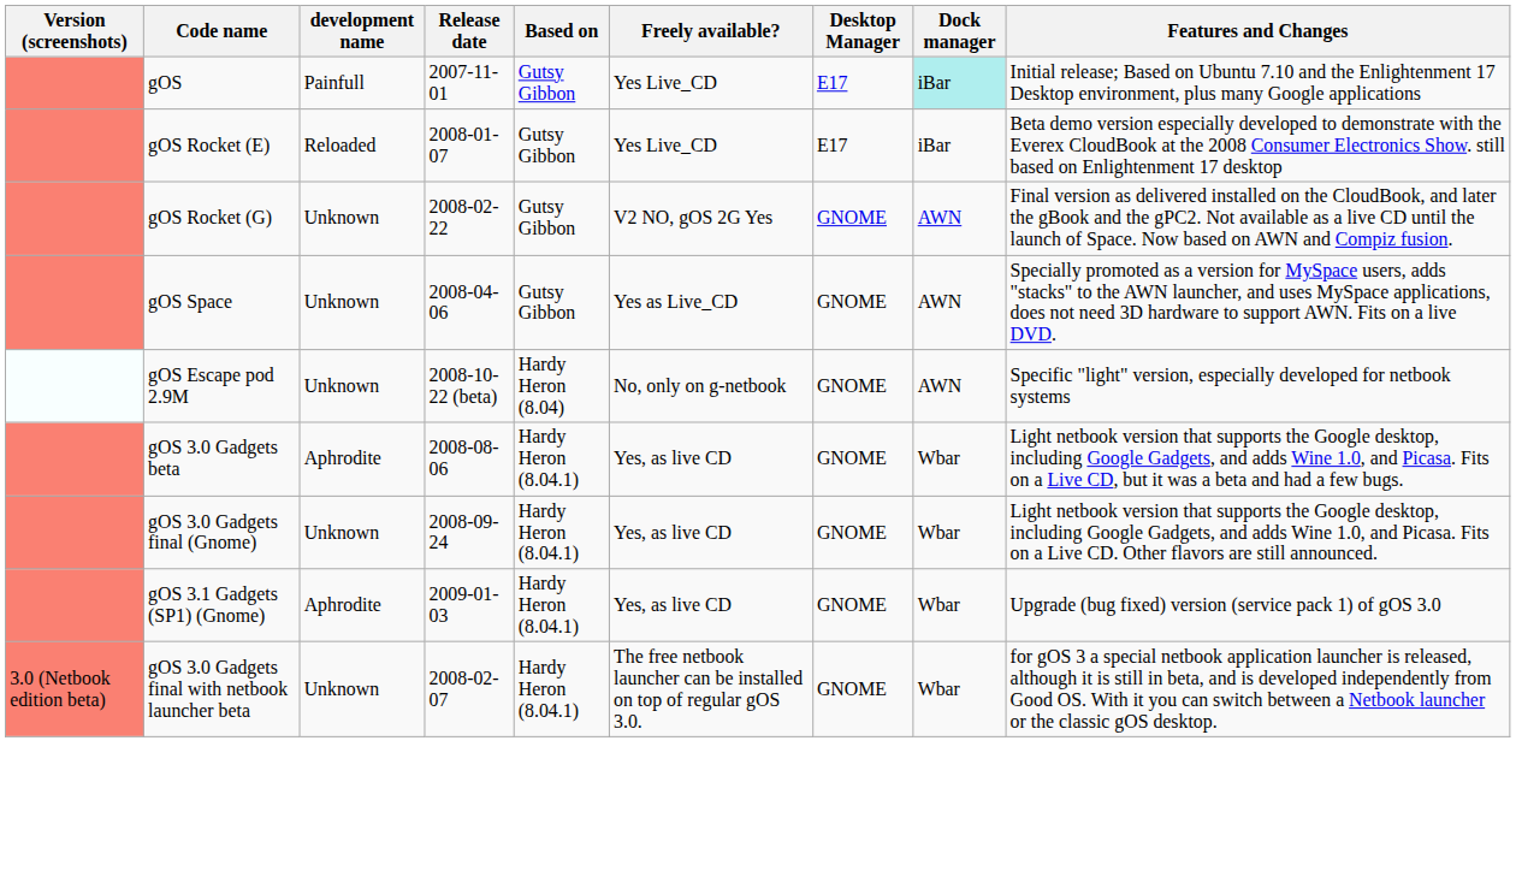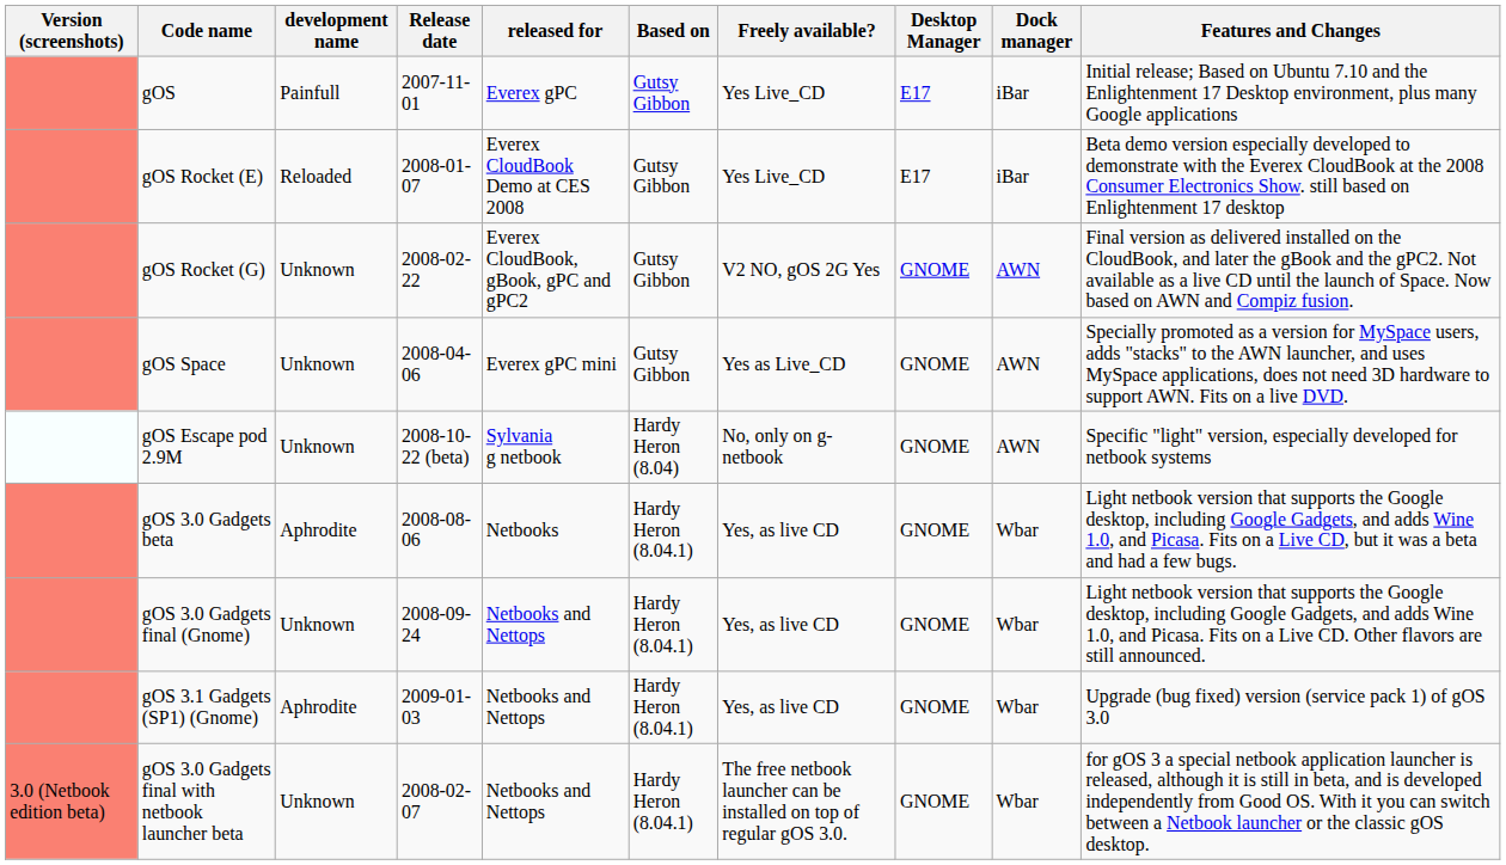 <table class="wikitable" style="width:100%;">
 <tr>
 <th>Version (screenshots)</th>
 <th>Code name</th>
 <th>development name</th>
 <th>Release date</th>
+<th>released for</th>
 <th>Based on</th>
 <th>Freely available?</th>
 <th>Desktop Manager</th>
 <th>Dock manager</th>
 <th>Features and Changes</th>
 </tr>
 <tr --->
 <td style="background-color:#fa8072;"></td>
 <td>gOS</td>
 <td>Painfull</td>
 <td>2007-11-01</td>
+<td><a href='#'>Everex</a> gPC</td>
 <td><a href='#'>Gutsy Gibbon</a></td>
 <td>Yes Live_CD</td>
 <td><a href='#'>E17</a></td>
-<td style="background: paleturquoise;">iBar </td>
+<td>iBar </td>
 <td>Initial release; Based on Ubuntu 7.10 and the Enlightenment 17 Desktop environment, plus many Google applications</td>
 </tr>
 <tr --->
 <td style="background-color:#fa8072;"></td>
 <td>gOS Rocket (E)</td>
 <td>Reloaded</td>
 <td>2008-01-07</td>
+<td>Everex <a href='#'>CloudBook</a> Demo at CES 2008</td>
 <td>Gutsy Gibbon</td>
 <td>Yes Live_CD</td>
 <td>E17</td>
 <td>iBar</td>
 <td>Beta demo version especially developed to demonstrate with the Everex CloudBook at the 2008 <a href='#'>Consumer Electronics Show</a>. still based on Enlightenment 17 desktop</td>
 </tr>
 <tr --->
 <td style="background-color:#fa8072;"></td>
 <td>gOS Rocket (G)</td>
 <td>Unknown</td>
 <td>2008-02-22</td>
+<td>Everex CloudBook, gBook, gPC and gPC2</td>
 <td>Gutsy Gibbon</td>
 <td>V2 NO, gOS 2G Yes</td>
 <td><a href='#'>GNOME</a></td>
 <td><a href='#'>AWN</a></td>
 <td>Final version as delivered installed on the CloudBook, and later the gBook and the gPC2. Not available as a live CD until the launch of Space. Now based on AWN and <a href='#'>Compiz fusion</a>.</td>
 </tr>
 <tr --->
 <td style="background-color:#fa8072;"></td>
 <td>gOS Space</td>
 <td>Unknown</td>
 <td>2008-04-06</td>
+<td>Everex gPC mini</td>
 <td>Gutsy Gibbon</td>
 <td>Yes as Live_CD</td>
 <td>GNOME</td>
 <td>AWN</td>
 <td>Specially promoted as a version for <a href='#'>MySpace</a> users, adds "stacks" to the AWN launcher, and uses MySpace applications, does not need 3D hardware to support AWN. Fits on a live <a href='#'>DVD</a>.</td>
 </tr>
 <tr --->
 <td style="background-color:#f8ffff;"></td>
 <td>gOS Escape pod 2.9M</td>
 <td>Unknown</td>
 <td>2008-10-22 (beta)</td>
+<td><a href='#'>Sylvania</a> g netbook</td>
 <td>Hardy Heron (8.04)</td>
 <td>No, only on g-netbook</td>
 <td>GNOME</td>
 <td>AWN</td>
 <td>Specific "light" version, especially developed for netbook systems</td>
 </tr>
 <tr --->
 <td style="background-color:#fa8072;"></td>
 <td>gOS 3.0 Gadgets beta</td>
 <td>Aphrodite</td>
 <td>2008-08-06</td>
+<td>Netbooks</td>
 <td>Hardy Heron (8.04.1)</td>
 <td>Yes, as live CD</td>
 <td>GNOME</td>
 <td>Wbar </td>
 <td>Light netbook version that supports the Google desktop, including <a href='#'>Google Gadgets</a>, and adds <a href='#'>Wine 1.0</a>, and <a href='#'>Picasa</a>. Fits on a <a href='#'>Live CD</a>, but it was a beta and had a few bugs.</td>
 </tr>
 <tr --->
 <td style="background-color:#fa8072;"></td>
 <td>gOS 3.0 Gadgets final (Gnome)</td>
 <td>Unknown</td>
 <td>2008-09-24</td>
+<td><a href='#'>Netbooks</a> and <a href='#'>Nettops</a></td>
 <td>Hardy Heron (8.04.1)</td>
 <td>Yes, as live CD</td>
 <td>GNOME</td>
 <td>Wbar</td>
 <td>Light netbook version that supports the Google desktop, including Google Gadgets, and adds Wine 1.0, and Picasa. Fits on a Live CD. Other flavors are still announced.</td>
 </tr>
 <tr --->
 <td style="background-color:#fa8072;"></td>
 <td>gOS 3.1 Gadgets (SP1) (Gnome)</td>
 <td>Aphrodite</td>
 <td>2009-01-03</td>
+<td>Netbooks and Nettops</td>
 <td>Hardy Heron (8.04.1)</td>
 <td>Yes, as live CD</td>
 <td>GNOME</td>
 <td>Wbar</td>
 <td>Upgrade (bug fixed) version (service pack 1) of gOS 3.0</td>
 </tr>
 <tr --->
 <td style="background-color:#fa8072;">3.0 (Netbook edition beta)</td>
 <td>gOS 3.0 Gadgets final with netbook launcher beta</td>
 <td>Unknown</td>
 <td>2008-02-07</td>
+<td>Netbooks and Nettops</td>
 <td>Hardy Heron (8.04.1)</td>
 <td>The free netbook launcher can be installed on top of regular gOS 3.0.</td>
 <td>GNOME</td>
 <td>Wbar</td>
 <td>for gOS 3 a special netbook application launcher is released, although it is still in beta, and is developed independently from Good OS. With it you can switch between a <a href='#'>Netbook launcher</a> or the classic gOS desktop.</td>
 </tr>
 </table>
